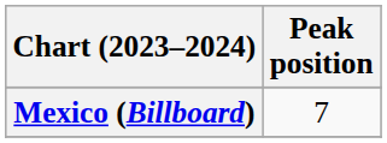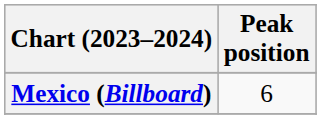 <table class="wikitable sortable plainrowheaders" style="text-align:center">
 <tr>
 <th scope="col">Chart (2023–2024)</th>
 <th scope="col">Peak<br>position</th>
 </tr>
 <tr>
 </tr>
 <tr>
 <th scope="row"><a href='#'>Mexico</a> (<em><a href='#'>Billboard</a></em>)</th>
-<td>7</td>
+<td>6</td>
 </tr>
 <tr>
 </tr>
 <tr>
 </tr>
 <tr>
 </tr>
 <tr>
 </tr>
 </table>
